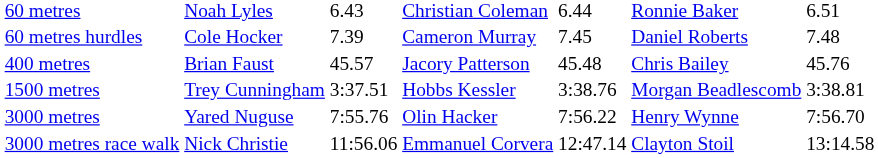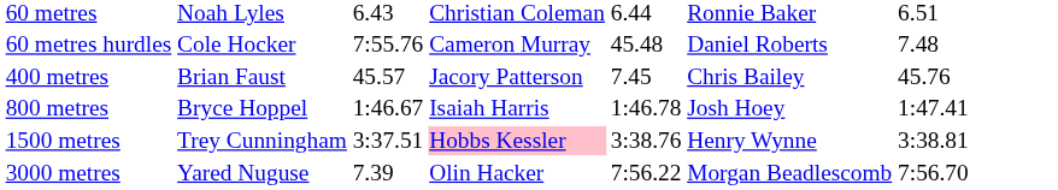 <table>
 <tr>
 <td><a href='#'>60 metres</a></td>
 <td><a href='#'>Noah Lyles</a></td>
 <td>6.43</td>
 <td><a href='#'>Christian Coleman</a></td>
 <td>6.44</td>
 <td><a href='#'>Ronnie Baker</a></td>
 <td>6.51</td>
 </tr>
 <tr>
 <td><a href='#'>60 metres hurdles</a></td>
 <td><a href='#'>Cole Hocker</a></td>
-<td>7.39</td>
+<td>7:55.76</td>
 <td><a href='#'>Cameron Murray</a></td>
-<td>7.45</td>
+<td>45.48</td>
 <td><a href='#'>Daniel Roberts</a></td>
 <td>7.48</td>
 </tr>
 <tr>
 <td><a href='#'>400 metres</a></td>
 <td><a href='#'>Brian Faust</a></td>
 <td>45.57</td>
 <td><a href='#'>Jacory Patterson</a></td>
-<td>45.48</td>
+<td>7.45</td>
 <td><a href='#'>Chris Bailey</a></td>
 <td>45.76</td>
+</tr>
+<tr>
+<td><a href='#'>800 metres</a></td>
+<td><a href='#'>Bryce Hoppel</a></td>
+<td>1:46.67</td>
+<td><a href='#'>Isaiah Harris</a></td>
+<td>1:46.78</td>
+<td><a href='#'>Josh Hoey</a></td>
+<td>1:47.41</td>
 </tr>
 <tr>
 <td><a href='#'>1500 metres</a></td>
 <td><a href='#'>Trey Cunningham</a></td>
 <td>3:37.51</td>
-<td><a href='#'>Hobbs Kessler</a></td>
+<td style="background: pink;"><a href='#'>Hobbs Kessler</a></td>
 <td>3:38.76</td>
-<td><a href='#'>Morgan Beadlescomb</a></td>
+<td><a href='#'>Henry Wynne</a></td>
 <td>3:38.81</td>
 </tr>
 <tr>
 <td><a href='#'>3000 metres</a></td>
 <td><a href='#'>Yared Nuguse</a></td>
-<td>7:55.76</td>
+<td>7.39</td>
 <td><a href='#'>Olin Hacker</a></td>
 <td>7:56.22</td>
-<td><a href='#'>Henry Wynne</a></td>
+<td><a href='#'>Morgan Beadlescomb</a></td>
 <td>7:56.70</td>
 </tr>
-<tr>
-<td><a href='#'>3000 metres race walk</a></td>
-<td><a href='#'>Nick Christie</a></td>
-<td>11:56.06</td>
-<td><a href='#'>Emmanuel Corvera</a></td>
-<td>12:47.14</td>
-<td><a href='#'>Clayton Stoil</a></td>
-<td>13:14.58</td>
-</tr>
 </table>
